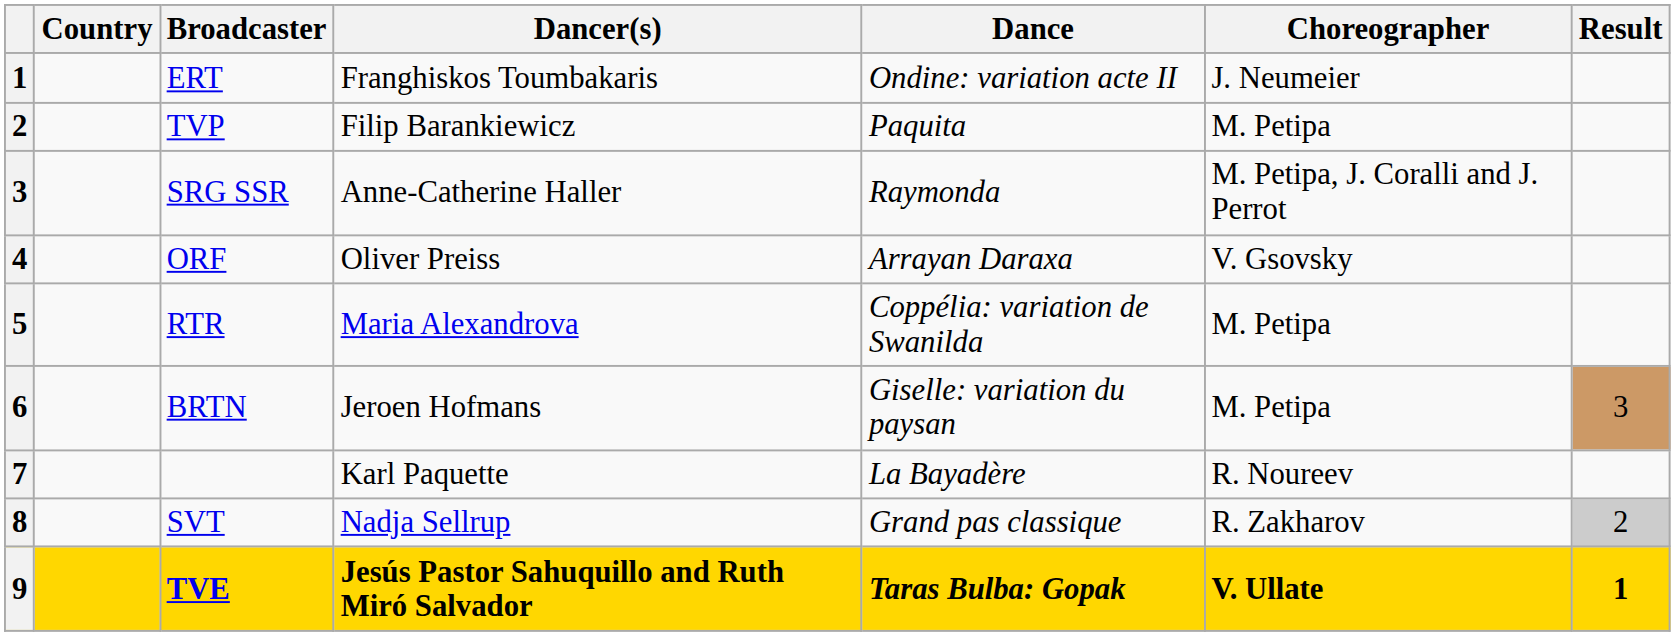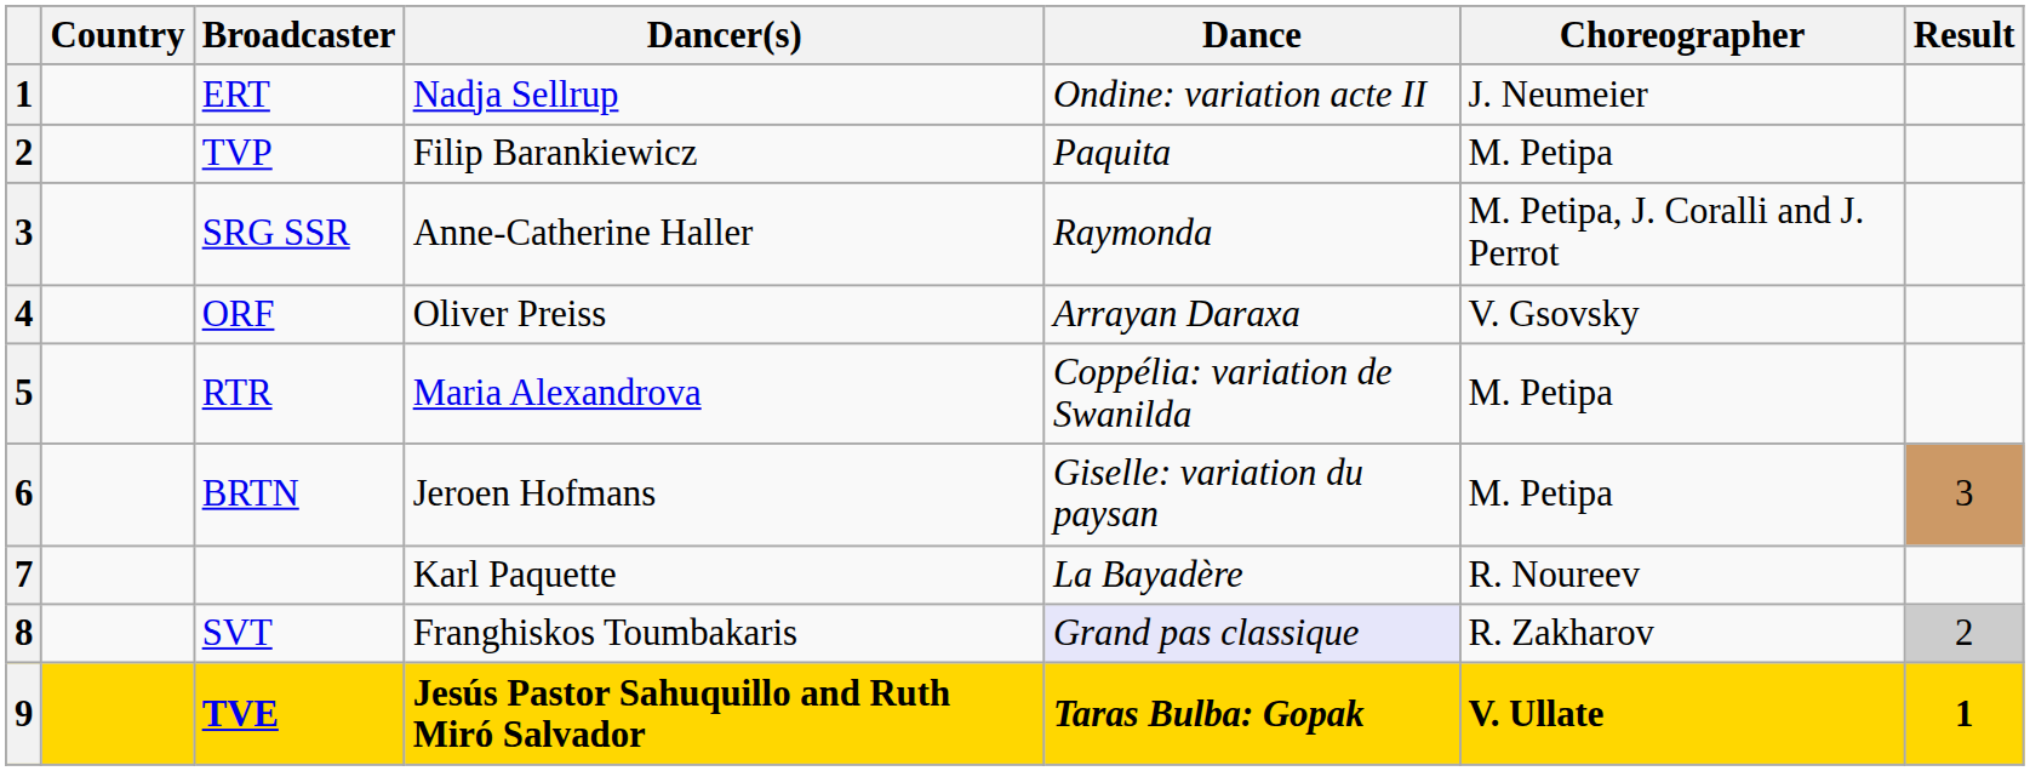 <table class="wikitable sortable plainrowheaders">
 <tr>
 <th scope="col"></th>
 <th scope="col">Country</th>
 <th scope="col">Broadcaster</th>
 <th scope="col">Dancer(s)</th>
 <th scope="col">Dance</th>
 <th scope="col">Choreographer</th>
 <th scope="col">Result</th>
 </tr>
 <tr>
 <th scope="row" style="text-align:center;">1</th>
 <td></td>
 <td><a href='#'>ERT</a></td>
-<td>Franghiskos Toumbakaris</td>
+<td><a href='#'>Nadja Sellrup</a></td>
 <td><em>Ondine: variation acte II</em></td>
 <td>J. Neumeier</td>
 <td></td>
 </tr>
 <tr>
 <th scope="row" style="text-align:center;">2</th>
 <td></td>
 <td><a href='#'>TVP</a></td>
 <td>Filip Barankiewicz</td>
 <td><em>Paquita</em></td>
 <td>M. Petipa</td>
 <td></td>
 </tr>
 <tr>
 <th scope="row" style="text-align:center;">3</th>
 <td></td>
 <td><a href='#'>SRG SSR</a></td>
 <td>Anne-Catherine Haller</td>
 <td><em>Raymonda</em></td>
 <td>M. Petipa, J. Coralli and J. Perrot</td>
 <td></td>
 </tr>
 <tr>
 <th scope="row" style="text-align:center;">4</th>
 <td></td>
 <td><a href='#'>ORF</a></td>
 <td>Oliver Preiss</td>
 <td><em>Arrayan Daraxa</em></td>
 <td>V. Gsovsky</td>
 <td></td>
 </tr>
 <tr>
 <th scope="row" style="text-align:center;">5</th>
 <td></td>
 <td><a href='#'>RTR</a></td>
 <td><a href='#'>Maria Alexandrova</a></td>
 <td><em>Coppélia: variation de Swanilda</em></td>
 <td>M. Petipa</td>
 <td></td>
 </tr>
 <tr>
 <th scope="row" style="text-align:center;">6</th>
 <td></td>
 <td><a href='#'>BRTN</a></td>
 <td>Jeroen Hofmans</td>
 <td><em>Giselle: variation du paysan</em></td>
 <td>M. Petipa</td>
 <td style="text-align:center; background-color:#C96;">3</td>
 </tr>
 <tr>
 <th scope="row" style="text-align:center;">7</th>
 <td></td>
 <td></td>
 <td>Karl Paquette</td>
 <td><em>La Bayadère</em></td>
 <td>R. Noureev</td>
 <td></td>
 </tr>
 <tr>
 <th scope="row" style="text-align:center;">8</th>
 <td></td>
 <td><a href='#'>SVT</a></td>
-<td><a href='#'>Nadja Sellrup</a></td>
-<td><em>Grand pas classique</em></td>
+<td>Franghiskos Toumbakaris</td>
+<td style="background: lavender;"><em>Grand pas classique</em></td>
 <td>R. Zakharov</td>
 <td style="text-align:center; background-color:#CCC;">2</td>
 </tr>
 <tr style="font-weight:bold; background:gold;">
 <th scope="row" style="text-align:center;">9</th>
 <td></td>
 <td><a href='#'>TVE</a></td>
 <td>Jesús Pastor Sahuquillo and Ruth Miró Salvador</td>
 <td><em>Taras Bulba: Gopak</em></td>
 <td>V. Ullate</td>
 <td style="text-align:center;">1</td>
 </tr>
 </table>
